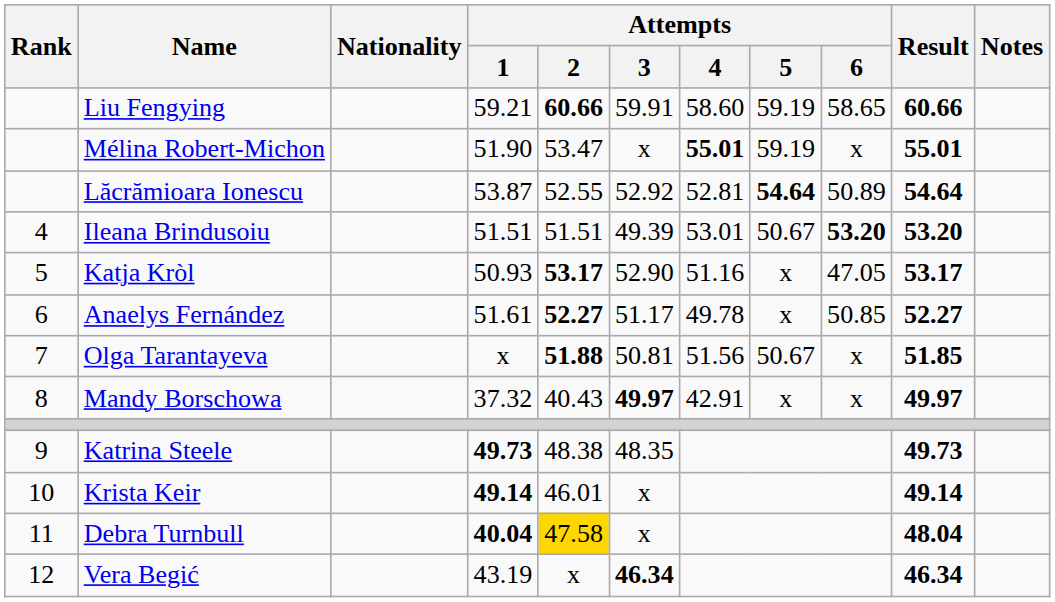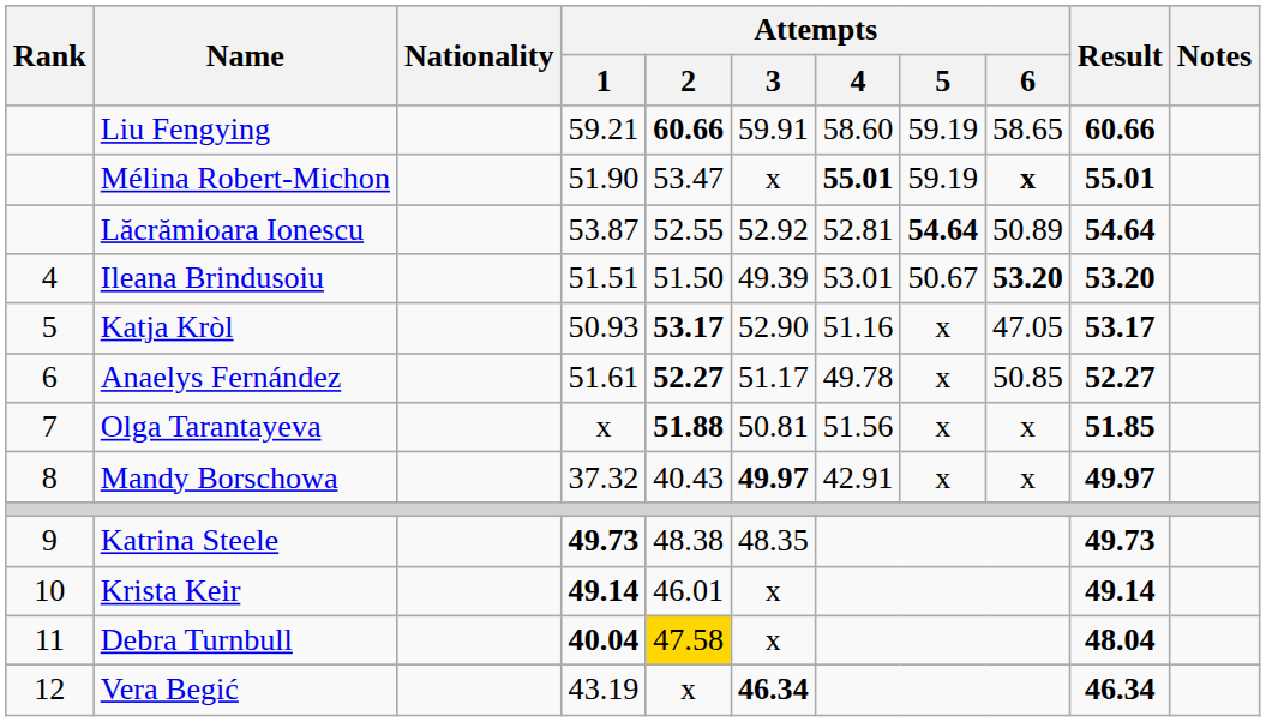 <table class="wikitable sortable" style="text-align:center">
 <tr>
 <th rowspan=2>Rank</th>
 <th rowspan=2>Name</th>
 <th rowspan=2>Nationality</th>
 <th colspan=6>Attempts</th>
 <th rowspan=2>Result</th>
 <th rowspan=2>Notes</th>
 </tr>
 <tr>
 <th>1</th>
 <th>2</th>
 <th>3</th>
 <th>4</th>
 <th>5</th>
 <th>6</th>
 </tr>
 <tr>
 <td></td>
 <td align=left><a href='#'>Liu Fengying</a></td>
 <td align=left></td>
 <td>59.21</td>
 <td><strong>60.66</strong></td>
 <td>59.91</td>
 <td>58.60</td>
 <td>59.19</td>
 <td>58.65</td>
 <td><strong>60.66</strong></td>
 <td></td>
 </tr>
 <tr>
 <td></td>
 <td align=left><a href='#'>Mélina Robert-Michon</a></td>
 <td align=left></td>
 <td>51.90</td>
 <td>53.47</td>
 <td>x</td>
 <td><strong>55.01</strong></td>
 <td>59.19</td>
-<td>x</td>
+<td><strong>x</strong></td>
 <td><strong>55.01</strong></td>
 <td></td>
 </tr>
 <tr>
 <td></td>
 <td align=left><a href='#'>Lăcrămioara Ionescu</a></td>
 <td align=left></td>
 <td>53.87</td>
 <td>52.55</td>
 <td>52.92</td>
 <td>52.81</td>
 <td><strong>54.64</strong></td>
 <td>50.89</td>
 <td><strong>54.64</strong></td>
 <td></td>
 </tr>
 <tr>
 <td>4</td>
 <td align=left><a href='#'>Ileana Brindusoiu</a></td>
 <td align=left></td>
 <td>51.51</td>
-<td>51.51</td>
+<td>51.50</td>
 <td>49.39</td>
 <td>53.01</td>
 <td>50.67</td>
 <td><strong>53.20</strong></td>
 <td><strong>53.20</strong></td>
 <td></td>
 </tr>
 <tr>
 <td>5</td>
 <td align=left><a href='#'>Katja Kròl</a></td>
 <td align=left></td>
 <td>50.93</td>
 <td><strong>53.17</strong></td>
 <td>52.90</td>
 <td>51.16</td>
 <td>x</td>
 <td>47.05</td>
 <td><strong>53.17</strong></td>
 <td></td>
 </tr>
 <tr>
 <td>6</td>
 <td align=left><a href='#'>Anaelys Fernández</a></td>
 <td align=left></td>
 <td>51.61</td>
 <td><strong>52.27</strong></td>
 <td>51.17</td>
 <td>49.78</td>
 <td>x</td>
 <td>50.85</td>
 <td><strong>52.27</strong></td>
 <td></td>
 </tr>
 <tr>
 <td>7</td>
 <td align=left><a href='#'>Olga Tarantayeva</a></td>
 <td align=left></td>
 <td>x</td>
 <td><strong>51.88</strong></td>
 <td>50.81</td>
 <td>51.56</td>
-<td>50.67</td>
+<td>x</td>
 <td>x</td>
 <td><strong>51.85</strong></td>
 <td></td>
 </tr>
 <tr>
 <td>8</td>
 <td align=left><a href='#'>Mandy Borschowa</a></td>
 <td align=left></td>
 <td>37.32</td>
 <td>40.43</td>
 <td><strong>49.97</strong></td>
 <td>42.91</td>
 <td>x</td>
 <td>x</td>
 <td><strong>49.97</strong></td>
 <td></td>
 </tr>
 <tr>
 <td colspan=11 bgcolor=lightgray></td>
 </tr>
 <tr>
 <td>9</td>
 <td align=left><a href='#'>Katrina Steele</a></td>
 <td align=left></td>
 <td><strong>49.73</strong></td>
 <td>48.38</td>
 <td>48.35</td>
 <td colspan=3></td>
 <td><strong>49.73</strong></td>
 <td></td>
 </tr>
 <tr>
 <td>10</td>
 <td align=left><a href='#'>Krista Keir</a></td>
 <td align=left></td>
 <td><strong>49.14</strong></td>
 <td>46.01</td>
 <td>x</td>
 <td colspan=3></td>
 <td><strong>49.14</strong></td>
 <td></td>
 </tr>
 <tr>
 <td>11</td>
 <td align=left><a href='#'>Debra Turnbull</a></td>
 <td align=left></td>
 <td><strong>40.04</strong></td>
 <td style="background: gold;">47.58</td>
 <td>x</td>
 <td colspan=3></td>
 <td><strong>48.04</strong></td>
 <td></td>
 </tr>
 <tr>
 <td>12</td>
 <td align=left><a href='#'>Vera Begić</a></td>
 <td align=left></td>
 <td>43.19</td>
 <td>x</td>
 <td><strong>46.34</strong></td>
 <td colspan=3></td>
 <td><strong>46.34</strong></td>
 <td></td>
 </tr>
 </table>
